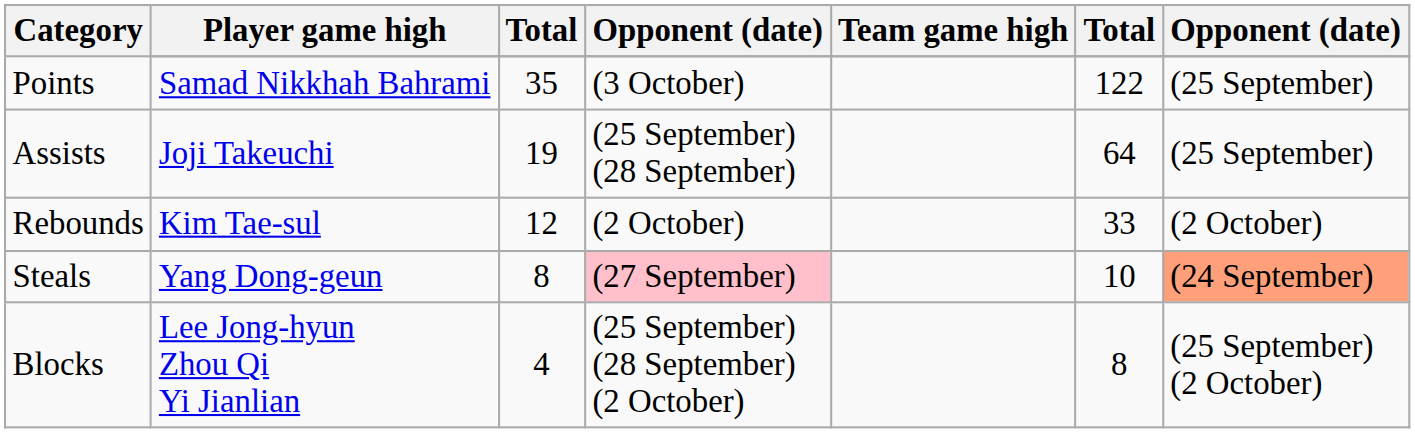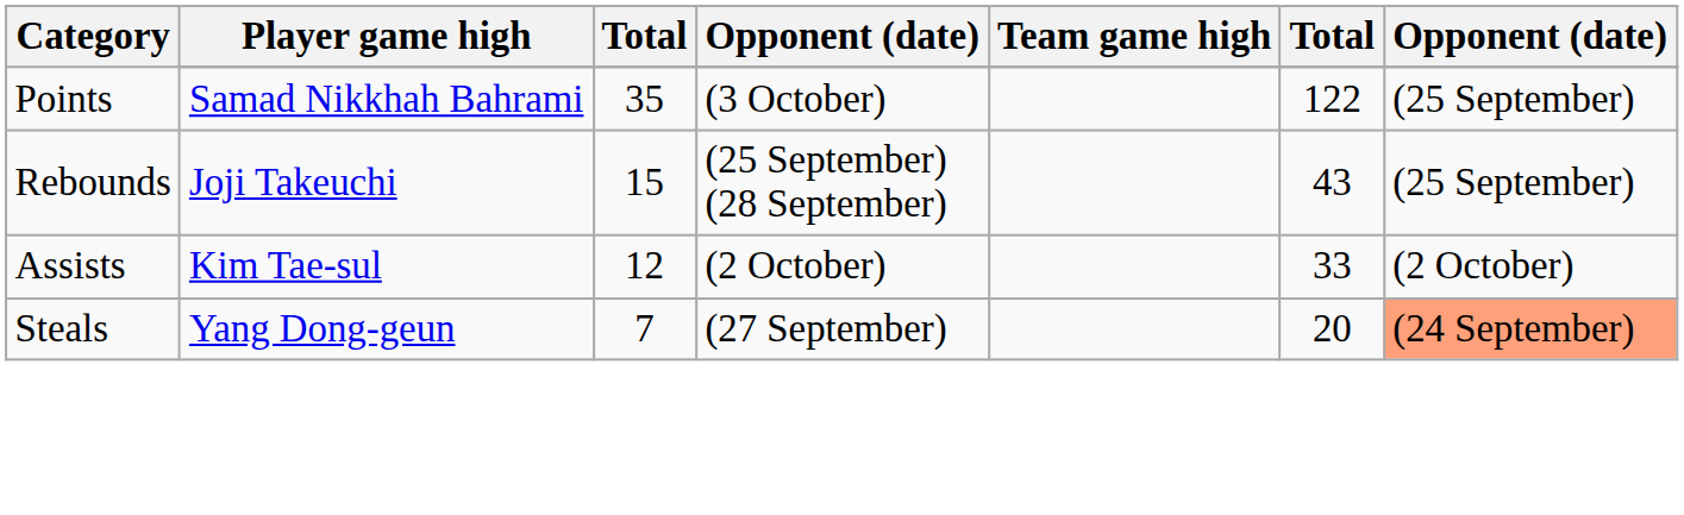 <table class=wikitable>
 <tr>
 <th>Category</th>
 <th>Player game high</th>
 <th>Total</th>
 <th>Opponent (date)</th>
 <th>Team game high</th>
 <th>Total</th>
 <th>Opponent (date)</th>
 </tr>
 <tr>
 <td rowspan=2>Points</td>
 </tr>
 <tr>
 <td> <a href='#'>Samad Nikkhah Bahrami</a></td>
 <td align=center>35</td>
 <td> (3 October)</td>
 <td></td>
 <td align=center>122</td>
 <td> (25 September)</td>
 </tr>
 <tr>
-<td>Assists</td>
+<td>Rebounds</td>
 <td> <a href='#'>Joji Takeuchi</a></td>
-<td align=center>19</td>
+<td align=center>15</td>
 <td> (25 September)<br> (28 September)</td>
 <td></td>
-<td align=center>64</td>
+<td align=center>43</td>
 <td> (25 September)</td>
 </tr>
 <tr>
-<td>Rebounds</td>
+<td>Assists</td>
 <td> <a href='#'>Kim Tae-sul</a></td>
 <td align=center>12</td>
 <td> (2 October)</td>
 <td></td>
 <td align=center>33</td>
 <td> (2 October)</td>
 </tr>
 <tr>
 <td>Steals</td>
 <td> <a href='#'>Yang Dong-geun</a></td>
-<td align=center>8</td>
-<td style="background: pink;"> (27 September)</td>
+<td align=center>7</td>
+<td> (27 September)</td>
 <td></td>
-<td align=center>10</td>
+<td align=center>20</td>
 <td style="background: lightsalmon;"> (24 September)</td>
 </tr>
-<tr>
-<td>Blocks</td>
-<td> <a href='#'>Lee Jong-hyun</a> <br>  <a href='#'>Zhou Qi</a> <br>  <a href='#'>Yi Jianlian</a></td>
-<td align=center>4</td>
-<td> (25 September) <br>  (28 September) <br>  (2 October)</td>
-<td></td>
-<td align=center>8</td>
-<td> (25 September) <br>  (2 October)</td>
-</tr>
 </table>
